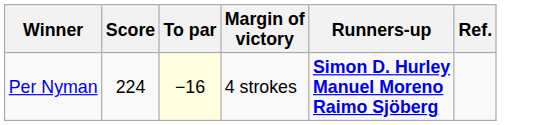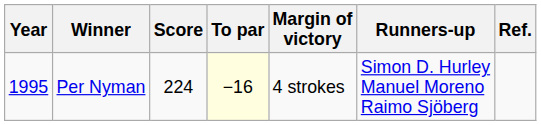 <table class="wikitable" style="font-size:95%;">
 <tr>
+<th>Year</th>
 <th>Winner</th>
 <th>Score</th>
 <th>To par</th>
 <th>Margin of<br>victory</th>
 <th>Runners-up</th>
 <th>Ref.</th>
 </tr>
 <tr>
+<td><a href='#'>1995</a></td>
 <td> <a href='#'>Per Nyman</a></td>
 <td align=center>224</td>
 <td align=center style="background: lightyellow;">−16</td>
 <td>4 strokes</td>
-<td><strong> <a href='#'>Simon D. Hurley</a><br> <a href='#'>Manuel Moreno</a><br>  <a href='#'>Raimo Sjöberg</a></strong></td>
+<td> <a href='#'>Simon D. Hurley</a><br> <a href='#'>Manuel Moreno</a><br>  <a href='#'>Raimo Sjöberg</a></td>
 <td></td>
 </tr>
 </table>
